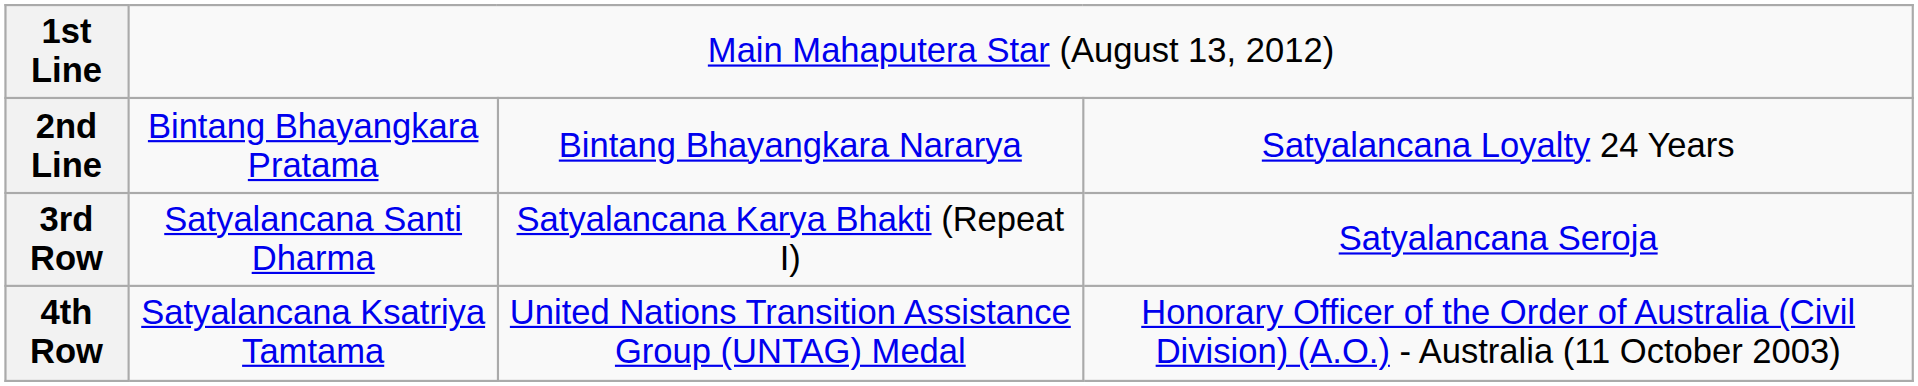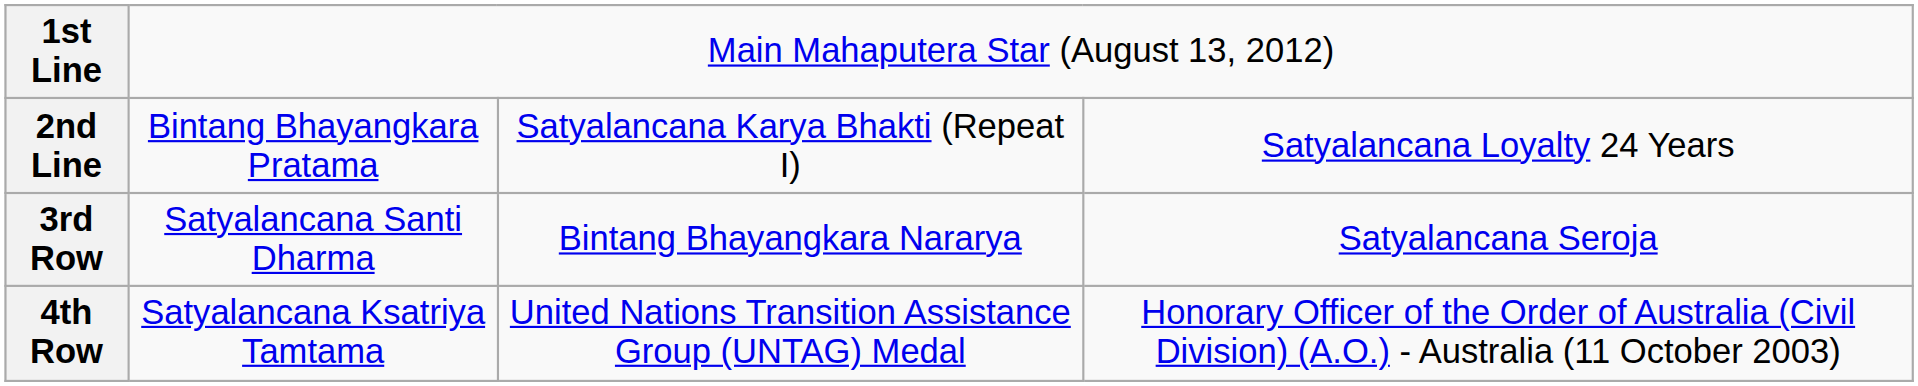 <table class="wikitable" width="70%" style="margin:1em auto; text-align:center;">
 <tr>
 <th>1st Line</th>
 <td colspan="3"><a href='#'>Main Mahaputera Star</a> (August 13, 2012)</td>
 </tr>
 <tr>
 <th>2nd Line</th>
 <td colspan="1"><a href='#'>Bintang Bhayangkara Pratama</a></td>
-<td colspan="1"><a href='#'>Bintang Bhayangkara Nararya</a></td>
+<td colspan="1"><a href='#'>Satyalancana Karya Bhakti</a> (Repeat I)</td>
 <td colspan="1"><a href='#'>Satyalancana Loyalty</a> 24 Years</td>
 </tr>
 <tr>
 <th>3rd Row</th>
 <td colspan="1"><a href='#'>Satyalancana Santi Dharma</a></td>
-<td colspan="1"><a href='#'>Satyalancana Karya Bhakti</a> (Repeat I)</td>
+<td colspan="1"><a href='#'>Bintang Bhayangkara Nararya</a></td>
 <td colspan="1"><a href='#'>Satyalancana Seroja</a></td>
 </tr>
 <tr>
 <th>4th Row</th>
 <td colspan="1"><a href='#'>Satyalancana Ksatriya Tamtama</a></td>
 <td colspan="1"><a href='#'>United Nations Transition Assistance Group (UNTAG) Medal</a></td>
 <td colspan="1"><a href='#'>Honorary Officer of the Order of Australia (Civil Division) (A.O.)</a> - Australia (11 October 2003)</td>
 </tr>
 </table>
